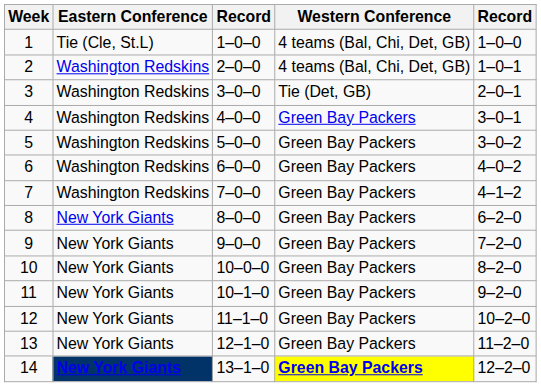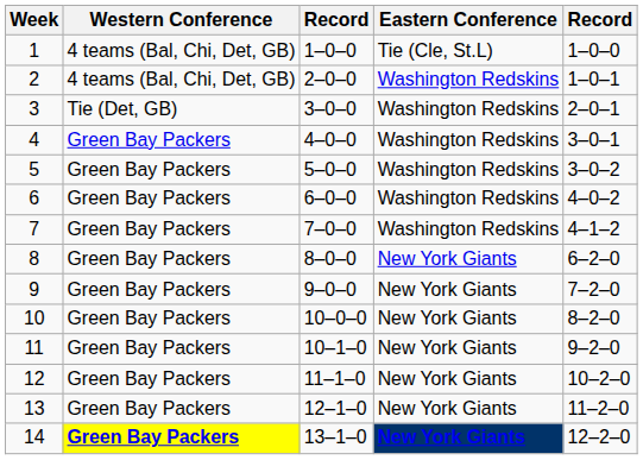 <table class="wikitable">
 <tr>
 <th>Week</th>
+<th>Western Conference</th>
+<th>Record</th>
 <th>Eastern Conference</th>
-<th>Record</th>
-<th>Western Conference</th>
 <th>Record</th>
 </tr>
 <tr>
 <td align=center>1</td>
+<td>4 teams (Bal, Chi, Det, GB)</td>
+<td>1–0–0</td>
 <td>Tie (Cle, St.L)</td>
-<td>1–0–0</td>
-<td>4 teams (Bal, Chi, Det, GB)</td>
 <td>1–0–0</td>
 </tr>
 <tr>
 <td align=center>2</td>
+<td>4 teams (Bal, Chi, Det, GB)</td>
+<td>2–0–0</td>
 <td><a href='#'>Washington Redskins</a></td>
-<td>2–0–0</td>
-<td>4 teams (Bal, Chi, Det, GB)</td>
 <td>1–0–1</td>
 </tr>
 <tr>
 <td align=center>3</td>
+<td>Tie (Det, GB)</td>
+<td>3–0–0</td>
 <td>Washington Redskins</td>
-<td>3–0–0</td>
-<td>Tie (Det, GB)</td>
 <td>2–0–1</td>
 </tr>
 <tr>
 <td align=center>4</td>
+<td><a href='#'>Green Bay Packers</a></td>
+<td>4–0–0</td>
 <td>Washington Redskins</td>
-<td>4–0–0</td>
-<td><a href='#'>Green Bay Packers</a></td>
 <td>3–0–1</td>
 </tr>
 <tr>
 <td align=center>5</td>
+<td>Green Bay Packers</td>
+<td>5–0–0</td>
 <td>Washington Redskins</td>
-<td>5–0–0</td>
-<td>Green Bay Packers</td>
 <td>3–0–2</td>
 </tr>
 <tr>
 <td align=center>6</td>
+<td>Green Bay Packers</td>
+<td>6–0–0</td>
 <td>Washington Redskins</td>
-<td>6–0–0</td>
-<td>Green Bay Packers</td>
 <td>4–0–2</td>
 </tr>
 <tr>
 <td align=center>7</td>
+<td>Green Bay Packers</td>
+<td>7–0–0</td>
 <td>Washington Redskins</td>
-<td>7–0–0</td>
-<td>Green Bay Packers</td>
 <td>4–1–2</td>
 </tr>
 <tr>
 <td align=center>8</td>
+<td>Green Bay Packers</td>
+<td>8–0–0</td>
 <td><a href='#'>New York Giants</a></td>
-<td>8–0–0</td>
-<td>Green Bay Packers</td>
 <td>6–2–0</td>
 </tr>
 <tr>
 <td align=center>9</td>
+<td>Green Bay Packers</td>
+<td>9–0–0</td>
 <td>New York Giants</td>
-<td>9–0–0</td>
-<td>Green Bay Packers</td>
 <td>7–2–0</td>
 </tr>
 <tr>
 <td align=center>10</td>
+<td>Green Bay Packers</td>
+<td>10–0–0</td>
 <td>New York Giants</td>
-<td>10–0–0</td>
-<td>Green Bay Packers</td>
 <td>8–2–0</td>
 </tr>
 <tr>
 <td align=center>11</td>
+<td>Green Bay Packers</td>
+<td>10–1–0</td>
 <td>New York Giants</td>
-<td>10–1–0</td>
-<td>Green Bay Packers</td>
 <td>9–2–0</td>
 </tr>
 <tr>
 <td align=center>12</td>
+<td>Green Bay Packers</td>
+<td>11–1–0</td>
 <td>New York Giants</td>
-<td>11–1–0</td>
-<td>Green Bay Packers</td>
 <td>10–2–0</td>
 </tr>
 <tr>
 <td align=center>13</td>
+<td>Green Bay Packers</td>
+<td>12–1–0</td>
 <td>New York Giants</td>
-<td>12–1–0</td>
-<td>Green Bay Packers</td>
 <td>11–2–0</td>
 </tr>
 <tr>
 <td align=center>14</td>
+<td bgcolor="#FFFF00"><strong><a href='#'><span>Green Bay Packers</span></a></strong></td>
+<td>13–1–0</td>
 <td bgcolor="#013369"><strong><a href='#'><span>New York Giants</span></a></strong></td>
-<td>13–1–0</td>
-<td bgcolor="#FFFF00"><strong><a href='#'><span>Green Bay Packers</span></a></strong></td>
 <td>12–2–0</td>
 </tr>
 </table>
